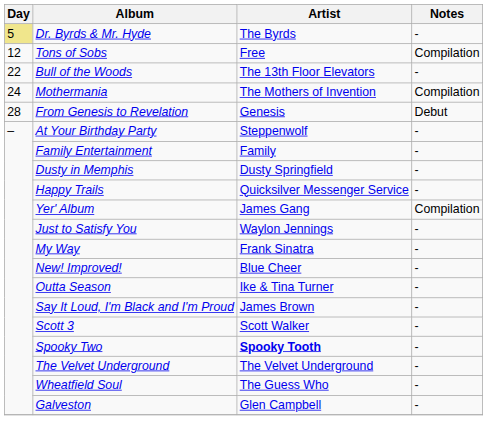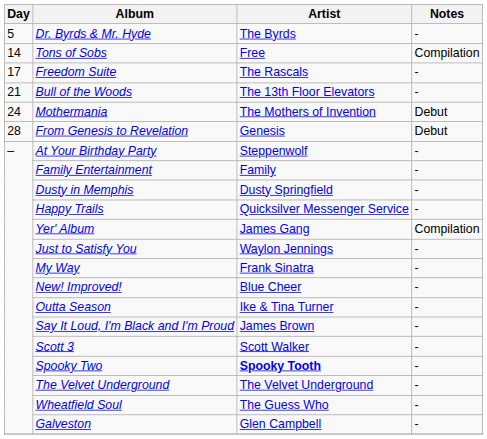 <table class="wikitable">
 <tr>
 <th>Day</th>
 <th>Album</th>
 <th>Artist</th>
 <th>Notes</th>
 </tr>
 <tr>
-<td style="background: khaki; vertical-align:top;">5</td>
+<td style="vertical-align:top;">5</td>
 <td><em><a href='#'>Dr. Byrds & Mr. Hyde</a></em></td>
 <td><a href='#'>The Byrds</a></td>
 <td>-</td>
 </tr>
 <tr>
-<td style="vertical-align:top;">12</td>
+<td style="vertical-align:top;">14</td>
 <td><em><a href='#'>Tons of Sobs</a></em></td>
 <td><a href='#'>Free</a></td>
 <td>Compilation</td>
 </tr>
 <tr>
-<td style="vertical-align:top;">22</td>
+<td style="vertical-align:top;">17</td>
+<td><em><a href='#'>Freedom Suite</a></em></td>
+<td><a href='#'>The Rascals</a></td>
+<td>-</td>
+</tr>
+<tr>
+<td style="vertical-align:top;">21</td>
 <td><em><a href='#'>Bull of the Woods</a></em></td>
 <td><a href='#'>The 13th Floor Elevators</a></td>
 <td>-</td>
 </tr>
 <tr>
 <td style="vertical-align:top;">24</td>
 <td><em><a href='#'>Mothermania</a></em></td>
 <td><a href='#'>The Mothers of Invention</a></td>
-<td>Compilation</td>
+<td>Debut</td>
 </tr>
 <tr>
 <td style="vertical-align:top;">28</td>
 <td><em><a href='#'>From Genesis to Revelation</a></em></td>
 <td><a href='#'>Genesis</a></td>
 <td>Debut</td>
 </tr>
 <tr>
 <td rowspan="15" style="vertical-align:top;">–</td>
 <td><em><a href='#'>At Your Birthday Party</a></em></td>
 <td><a href='#'>Steppenwolf</a></td>
 <td>-</td>
 </tr>
 <tr>
 <td><em><a href='#'>Family Entertainment</a></em></td>
 <td><a href='#'>Family</a></td>
 <td>-</td>
 </tr>
 <tr>
 <td><em><a href='#'>Dusty in Memphis</a></em></td>
 <td><a href='#'>Dusty Springfield</a></td>
 <td>-</td>
 </tr>
 <tr>
 <td><em><a href='#'>Happy Trails</a></em></td>
 <td><a href='#'>Quicksilver Messenger Service</a></td>
 <td>-</td>
 </tr>
 <tr>
 <td><em><a href='#'>Yer' Album</a></em></td>
 <td><a href='#'>James Gang</a></td>
 <td>Compilation</td>
 </tr>
 <tr>
 <td><em><a href='#'>Just to Satisfy You</a></em></td>
 <td><a href='#'>Waylon Jennings</a></td>
 <td>-</td>
 </tr>
 <tr>
 <td><em><a href='#'>My Way</a></em></td>
 <td><a href='#'>Frank Sinatra</a></td>
 <td>-</td>
 </tr>
 <tr>
 <td><em><a href='#'>New! Improved!</a></em></td>
 <td><a href='#'>Blue Cheer</a></td>
 <td>-</td>
 </tr>
 <tr>
 <td><em><a href='#'>Outta Season</a></em></td>
 <td><a href='#'>Ike & Tina Turner</a></td>
 <td>-</td>
 </tr>
 <tr>
 <td><em><a href='#'>Say It Loud, I'm Black and I'm Proud</a></em></td>
 <td><a href='#'>James Brown</a></td>
 <td>-</td>
 </tr>
 <tr>
 <td><em><a href='#'>Scott 3</a></em></td>
 <td><a href='#'>Scott Walker</a></td>
 <td>-</td>
 </tr>
 <tr>
 <td><em><a href='#'>Spooky Two</a></em></td>
 <td><strong><a href='#'>Spooky Tooth</a></strong></td>
 <td>-</td>
 </tr>
 <tr>
 <td><em><a href='#'>The Velvet Underground</a></em></td>
 <td><a href='#'>The Velvet Underground</a></td>
 <td>-</td>
 </tr>
 <tr>
 <td><em><a href='#'>Wheatfield Soul</a></em></td>
 <td><a href='#'>The Guess Who</a></td>
 <td>-</td>
 </tr>
 <tr>
 <td><em><a href='#'>Galveston</a></em></td>
 <td><a href='#'>Glen Campbell</a></td>
 <td>-</td>
 </tr>
 <tr>
 </tr>
 </table>
